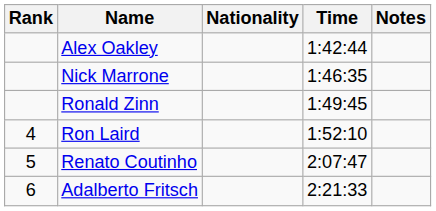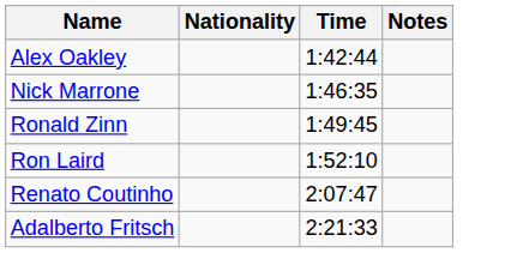 <table class="wikitable sortable" style="text-align:center">
 <tr>
-<th>Rank</th>
 <th>Name</th>
 <th>Nationality</th>
 <th>Time</th>
 <th>Notes</th>
 </tr>
 <tr>
-<td></td>
 <td align=left><a href='#'>Alex Oakley</a></td>
 <td align=left></td>
 <td>1:42:44</td>
 <td></td>
 </tr>
 <tr>
-<td></td>
 <td align=left><a href='#'>Nick Marrone</a></td>
 <td align=left></td>
 <td>1:46:35</td>
 <td></td>
 </tr>
 <tr>
-<td></td>
 <td align=left><a href='#'>Ronald Zinn</a></td>
 <td align=left></td>
 <td>1:49:45</td>
 <td></td>
 </tr>
 <tr>
-<td>4</td>
 <td align=left><a href='#'>Ron Laird</a></td>
 <td align=left></td>
 <td>1:52:10</td>
 <td></td>
 </tr>
 <tr>
-<td>5</td>
 <td align=left><a href='#'>Renato Coutinho</a></td>
 <td align=left></td>
 <td>2:07:47</td>
 <td></td>
 </tr>
 <tr>
-<td>6</td>
 <td align=left><a href='#'>Adalberto Fritsch</a></td>
 <td align=left></td>
 <td>2:21:33</td>
 <td></td>
 </tr>
 </table>
